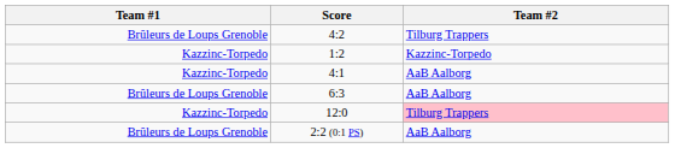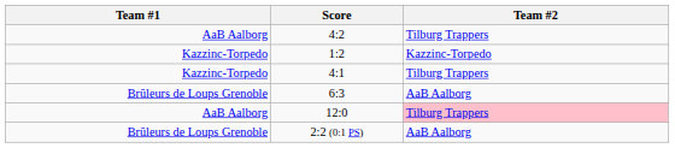 <table class="wikitable" style="text-align: center;">
 <tr>
 <th width=22%>Team #1</th>
 <th width=11%>Score</th>
 <th width=22%>Team #2</th>
 </tr>
 <tr>
-<td style="text-align: right;"><a href='#'>Brûleurs de Loups Grenoble</a> </td>
+<td style="text-align: right;"><a href='#'>AaB Aalborg</a> </td>
 <td>4:2</td>
 <td style="text-align: left;"> <a href='#'>Tilburg Trappers</a></td>
 </tr>
 <tr>
 <td style="text-align: right;"><a href='#'>Kazzinc-Torpedo</a> </td>
 <td>1:2</td>
 <td style="text-align: left;"> <a href='#'>Kazzinc-Torpedo</a></td>
 </tr>
 <tr>
 <td style="text-align: right;"><a href='#'>Kazzinc-Torpedo</a> </td>
 <td>4:1</td>
-<td style="text-align: left;"> <a href='#'>AaB Aalborg</a></td>
+<td style="text-align: left;"> <a href='#'>Tilburg Trappers</a></td>
 </tr>
 <tr>
 <td style="text-align: right;"><a href='#'>Brûleurs de Loups Grenoble</a> </td>
 <td>6:3</td>
 <td style="text-align: left;"> <a href='#'>AaB Aalborg</a></td>
 </tr>
 <tr>
-<td style="text-align: right;"><a href='#'>Kazzinc-Torpedo</a> </td>
+<td style="text-align: right;"><a href='#'>AaB Aalborg</a> </td>
 <td>12:0</td>
 <td style="background: pink; text-align: left;"> <a href='#'>Tilburg Trappers</a></td>
 </tr>
 <tr>
 <td style="text-align: right;"><a href='#'>Brûleurs de Loups Grenoble</a> </td>
 <td>2:2 <small>(0:1 <a href='#'>PS</a>)</small></td>
 <td style="text-align: left;"> <a href='#'>AaB Aalborg</a></td>
 </tr>
 </table>
